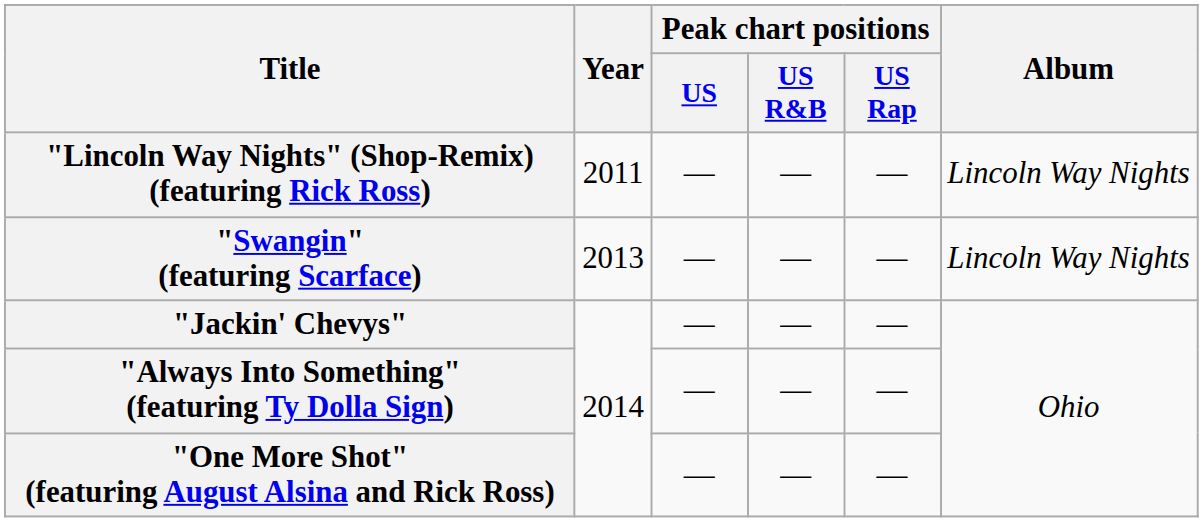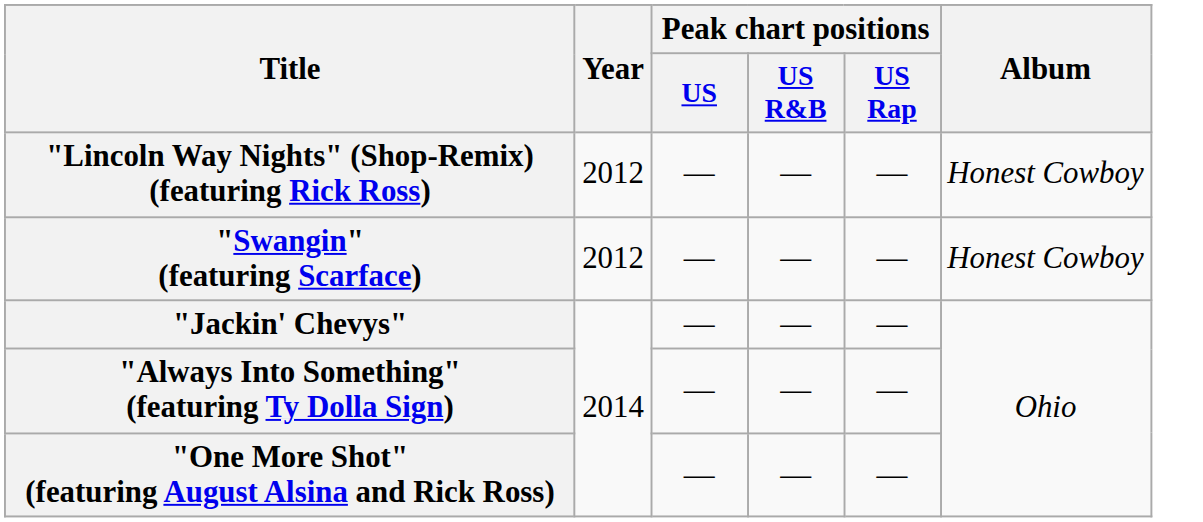 <table class="wikitable plainrowheaders" style="text-align:center;">
 <tr>
 <th scope="col" rowspan="2" style="width:18em;">Title</th>
 <th scope="col" rowspan="2">Year</th>
 <th scope="col" colspan="3">Peak chart positions</th>
 <th scope="col" rowspan="2">Album</th>
 </tr>
 <tr>
 <th scope="col" style="width:3em;font-size:90%;"><a href='#'>US</a><br></th>
 <th scope="col" style="width:3em;font-size:90%;"><a href='#'>US R&B</a><br></th>
 <th scope="col" style="width:3em;font-size:90%;"><a href='#'>US Rap</a><br></th>
 </tr>
 <tr>
 <th scope="row">"Lincoln Way Nights" (Shop-Remix)<br><span>(featuring <a href='#'>Rick Ross</a>)</span></th>
-<td>2011</td>
+<td>2012</td>
 <td>—</td>
 <td>—</td>
 <td>—</td>
-<td><em>Lincoln Way Nights</em></td>
+<td><em>Honest Cowboy</em></td>
 </tr>
 <tr>
 <th scope="row">"<a href='#'>Swangin</a>"<br><span>(featuring <a href='#'>Scarface</a>)</span></th>
-<td>2013</td>
+<td>2012</td>
 <td>—</td>
 <td>—</td>
 <td>—</td>
-<td><em>Lincoln Way Nights</em></td>
+<td><em>Honest Cowboy</em></td>
 </tr>
 <tr>
 <th scope="row">"Jackin' Chevys"</th>
 <td rowspan="3">2014</td>
 <td>—</td>
 <td>—</td>
 <td>—</td>
 <td rowspan="3"><em>Ohio</em></td>
 </tr>
 <tr>
 <th scope="row">"Always Into Something"<br><span>(featuring <a href='#'>Ty Dolla Sign</a>)</span></th>
 <td>—</td>
 <td>—</td>
 <td>—</td>
 </tr>
 <tr>
 <th scope="row">"One More Shot"<br><span>(featuring <a href='#'>August Alsina</a> and Rick Ross)</span></th>
 <td>—</td>
 <td>—</td>
 <td>—</td>
 </tr>
 </table>
